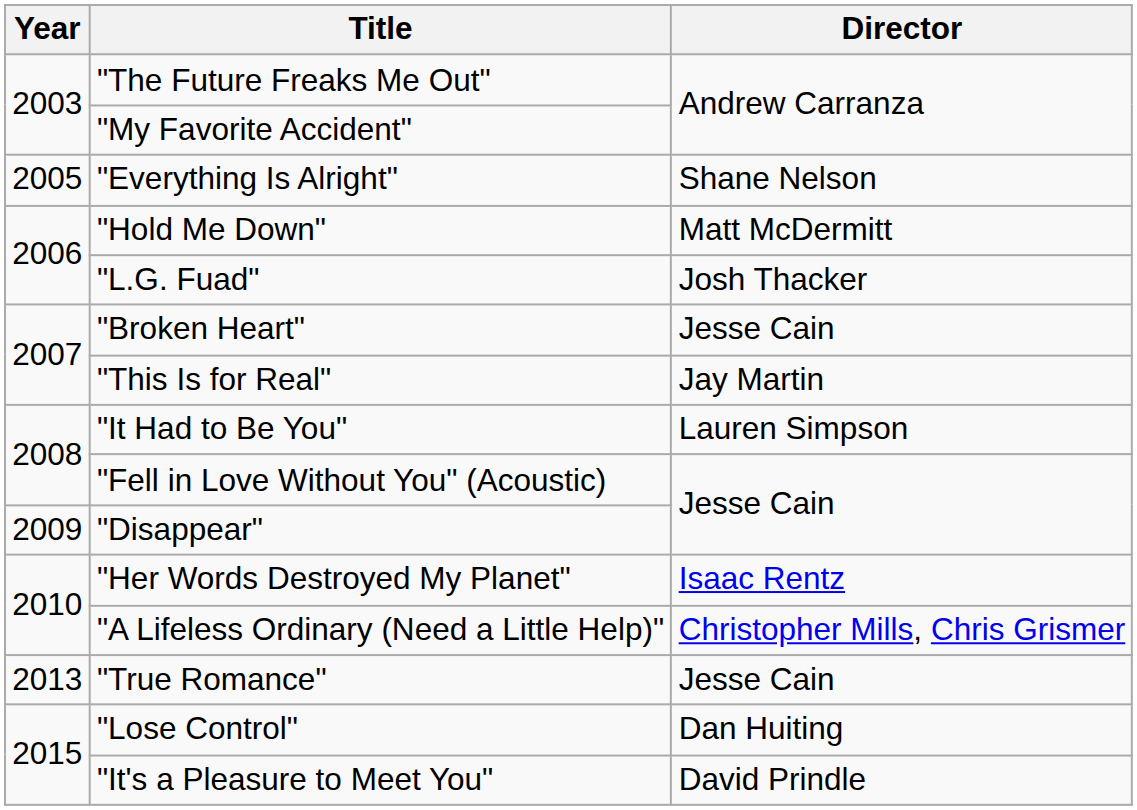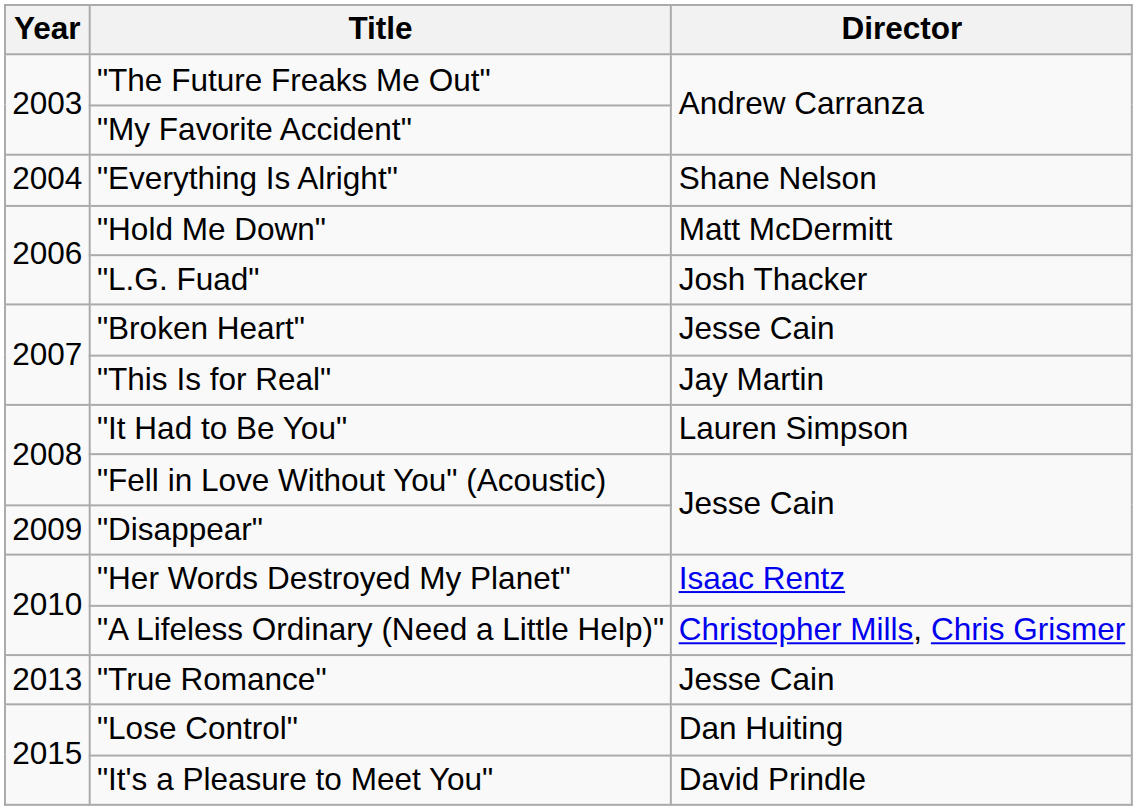 <table class="wikitable">
 <tr>
 <th>Year</th>
 <th>Title</th>
 <th>Director</th>
 </tr>
 <tr>
 <td rowspan="2">2003</td>
 <td>"The Future Freaks Me Out"</td>
 <td rowspan="2">Andrew Carranza</td>
 </tr>
 <tr>
 <td>"My Favorite Accident"</td>
 </tr>
 <tr>
-<td>2005</td>
+<td>2004</td>
 <td>"Everything Is Alright"</td>
 <td>Shane Nelson</td>
 </tr>
 <tr>
 <td rowspan="2">2006</td>
 <td>"Hold Me Down"</td>
 <td>Matt McDermitt</td>
 </tr>
 <tr>
 <td>"L.G. Fuad"</td>
 <td>Josh Thacker</td>
 </tr>
 <tr>
 <td rowspan="2">2007</td>
 <td>"Broken Heart"</td>
 <td>Jesse Cain</td>
 </tr>
 <tr>
 <td>"This Is for Real"</td>
 <td>Jay Martin</td>
 </tr>
 <tr>
 <td rowspan="2">2008</td>
 <td>"It Had to Be You"</td>
 <td>Lauren Simpson</td>
 </tr>
 <tr>
 <td>"Fell in Love Without You" (Acoustic)</td>
 <td rowspan="2">Jesse Cain</td>
 </tr>
 <tr>
 <td>2009</td>
 <td>"Disappear"</td>
 </tr>
 <tr>
 <td rowspan="2">2010</td>
 <td>"Her Words Destroyed My Planet"</td>
 <td><a href='#'>Isaac Rentz</a></td>
 </tr>
 <tr>
 <td>"A Lifeless Ordinary (Need a Little Help)"</td>
 <td><a href='#'>Christopher Mills</a>, <a href='#'>Chris Grismer</a></td>
 </tr>
 <tr>
 <td>2013</td>
 <td>"True Romance"</td>
 <td>Jesse Cain</td>
 </tr>
 <tr>
 <td rowspan="2">2015</td>
 <td>"Lose Control"</td>
 <td>Dan Huiting</td>
 </tr>
 <tr>
 <td>"It's a Pleasure to Meet You"</td>
 <td>David Prindle</td>
 </tr>
 </table>
